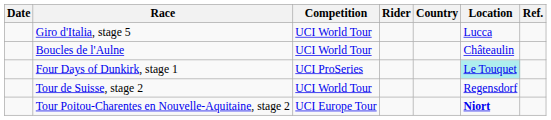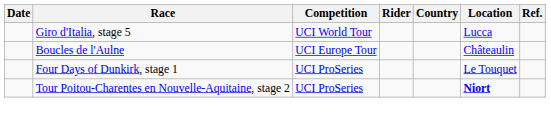 <table class="wikitable sortable">
 <tr>
 <th>Date</th>
 <th>Race</th>
 <th>Competition</th>
 <th>Rider</th>
 <th>Country</th>
 <th>Location</th>
 <th class="unsortable">Ref.</th>
 </tr>
 <tr>
 <td></td>
 <td><a href='#'>Giro d'Italia</a>, stage 5</td>
 <td><a href='#'>UCI World Tour</a></td>
 <td></td>
 <td></td>
 <td><a href='#'>Lucca</a></td>
 <td align="center"></td>
 </tr>
 <tr>
 <td></td>
 <td><a href='#'>Boucles de l'Aulne</a></td>
-<td><a href='#'>UCI World Tour</a></td>
+<td><a href='#'>UCI Europe Tour</a></td>
 <td></td>
 <td></td>
 <td><a href='#'>Châteaulin</a></td>
 <td align="center"></td>
 </tr>
 <tr>
 <td></td>
 <td><a href='#'>Four Days of Dunkirk</a>, stage 1</td>
 <td><a href='#'>UCI ProSeries</a></td>
 <td></td>
 <td></td>
-<td style="background: paleturquoise;"><a href='#'>Le Touquet</a></td>
-<td align="center"></td>
-</tr>
-<tr>
-<td></td>
-<td><a href='#'>Tour de Suisse</a>, stage 2</td>
-<td><a href='#'>UCI World Tour</a></td>
-<td></td>
-<td></td>
-<td><a href='#'>Regensdorf</a></td>
+<td><a href='#'>Le Touquet</a></td>
 <td align="center"></td>
 </tr>
 <tr>
 <td></td>
 <td><a href='#'>Tour Poitou-Charentes en Nouvelle-Aquitaine</a>, stage 2</td>
-<td><a href='#'>UCI Europe Tour</a></td>
+<td><a href='#'>UCI ProSeries</a></td>
 <td></td>
 <td></td>
 <td><strong><a href='#'>Niort</a></strong></td>
 <td align="center"></td>
 </tr>
 </table>
